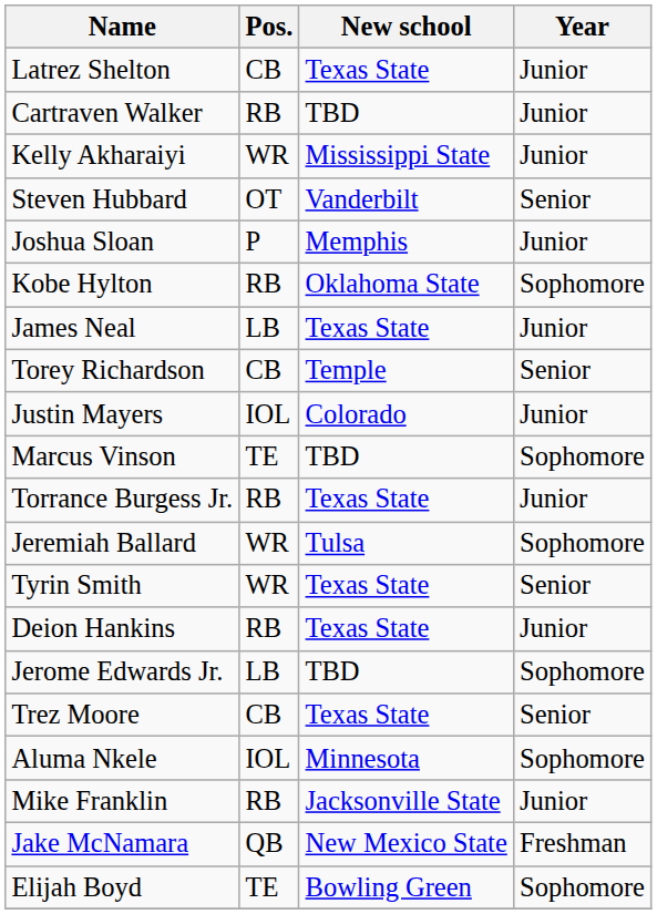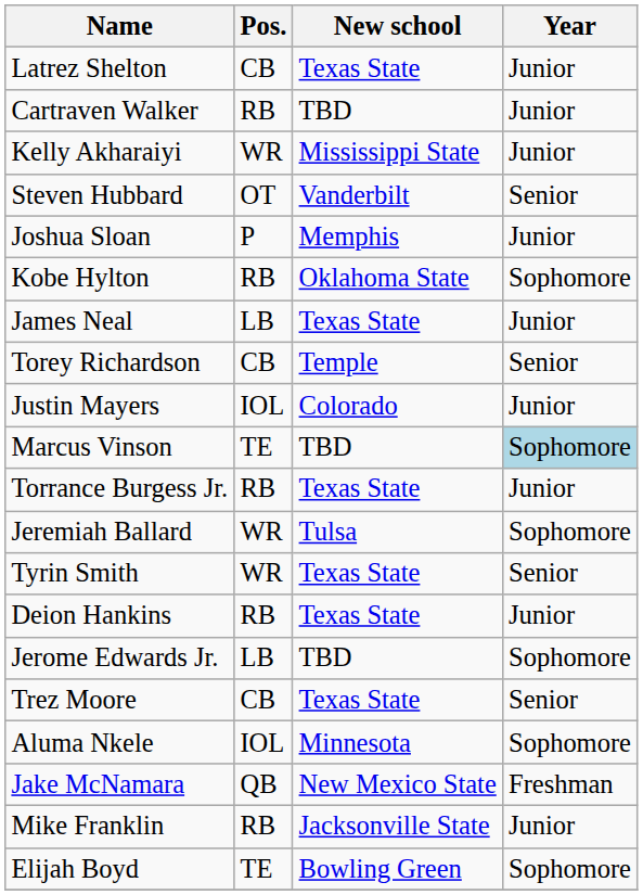 <table class="wikitable sortable">
 <tr>
 <th>Name</th>
 <th>Pos.</th>
 <th class="unsortable">New school</th>
 <th>Year</th>
 </tr>
 <tr>
 <td>Latrez Shelton</td>
 <td>CB</td>
 <td><a href='#'>Texas State</a></td>
 <td>Junior</td>
 </tr>
 <tr>
 <td>Cartraven Walker</td>
 <td>RB</td>
 <td>TBD</td>
 <td> Junior</td>
 </tr>
 <tr>
 <td>Kelly Akharaiyi</td>
 <td>WR</td>
 <td><a href='#'>Mississippi State</a></td>
 <td> Junior</td>
 </tr>
 <tr>
 <td>Steven Hubbard</td>
 <td>OT</td>
 <td><a href='#'>Vanderbilt</a></td>
 <td> Senior</td>
 </tr>
 <tr>
 <td>Joshua Sloan</td>
 <td>P</td>
 <td><a href='#'>Memphis</a></td>
 <td>Junior</td>
 </tr>
 <tr>
 <td>Kobe Hylton</td>
 <td>RB</td>
 <td><a href='#'>Oklahoma State</a></td>
 <td> Sophomore</td>
 </tr>
 <tr>
 <td>James Neal</td>
 <td>LB</td>
 <td><a href='#'>Texas State</a></td>
 <td>Junior</td>
 </tr>
 <tr>
 <td>Torey Richardson</td>
 <td>CB</td>
 <td><a href='#'>Temple</a></td>
 <td> Senior</td>
 </tr>
 <tr>
 <td>Justin Mayers</td>
 <td>IOL</td>
 <td><a href='#'>Colorado</a></td>
 <td> Junior</td>
 </tr>
 <tr>
 <td>Marcus Vinson</td>
 <td>TE</td>
 <td>TBD</td>
-<td>Sophomore</td>
+<td style="background: lightblue;">Sophomore</td>
 </tr>
 <tr>
 <td>Torrance Burgess Jr.</td>
 <td>RB</td>
 <td><a href='#'>Texas State</a></td>
 <td>Junior</td>
 </tr>
 <tr>
 <td>Jeremiah Ballard</td>
 <td>WR</td>
 <td><a href='#'>Tulsa</a></td>
 <td> Sophomore</td>
 </tr>
 <tr>
 <td>Tyrin Smith</td>
 <td>WR</td>
 <td><a href='#'>Texas State</a></td>
 <td>Senior</td>
 </tr>
 <tr>
 <td>Deion Hankins</td>
 <td>RB</td>
 <td><a href='#'>Texas State</a></td>
 <td> Junior</td>
 </tr>
 <tr>
 <td>Jerome Edwards Jr.</td>
 <td>LB</td>
 <td>TBD</td>
 <td> Sophomore</td>
 </tr>
 <tr>
 <td>Trez Moore</td>
 <td>CB</td>
 <td><a href='#'>Texas State</a></td>
 <td>Senior</td>
 </tr>
 <tr>
 <td>Aluma Nkele</td>
 <td>IOL</td>
 <td><a href='#'>Minnesota</a></td>
 <td> Sophomore</td>
 </tr>
 <tr>
+<td><a href='#'>Jake McNamara</a></td>
+<td>QB</td>
+<td><a href='#'>New Mexico State</a></td>
+<td> Freshman</td>
+</tr>
+<tr>
 <td>Mike Franklin</td>
 <td>RB</td>
 <td><a href='#'>Jacksonville State</a></td>
 <td>Junior</td>
-</tr>
-<tr>
-<td><a href='#'>Jake McNamara</a></td>
-<td>QB</td>
-<td><a href='#'>New Mexico State</a></td>
-<td> Freshman</td>
 </tr>
 <tr>
 <td>Elijah Boyd</td>
 <td>TE</td>
 <td><a href='#'>Bowling Green</a></td>
 <td>Sophomore</td>
 </tr>
 <tr>
 </tr>
 </table>
